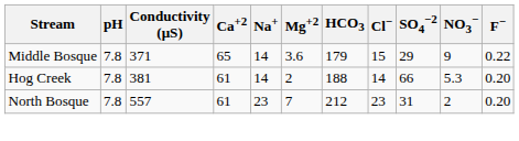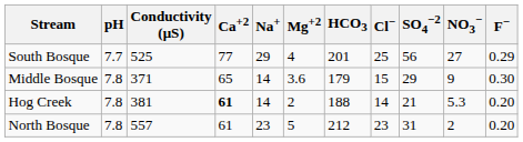 <table class="wikitable">
 <tr>
 <th>Stream</th>
 <th>pH</th>
 <th>Conductivity<br>(μS)</th>
 <th>Ca<sup>+2</sup></th>
 <th>Na<sup>+</sup></th>
 <th>Mg<sup>+2</sup></th>
 <th>HCO<sub>3</sub></th>
 <th>Cl<sup>−</sup></th>
 <th>SO<sub>4</sub><sup>−2</sup></th>
 <th>NO<sub>3</sub><sup>−</sup></th>
 <th>F<sup>−</sup></th>
 </tr>
 <tr>
+<td>South Bosque</td>
+<td>7.7</td>
+<td>525</td>
+<td>77</td>
+<td>29</td>
+<td>4</td>
+<td>201</td>
+<td>25</td>
+<td>56</td>
+<td>27</td>
+<td>0.29</td>
+</tr>
+<tr>
 <td>Middle Bosque</td>
 <td>7.8</td>
 <td>371</td>
 <td>65</td>
 <td>14</td>
 <td>3.6</td>
 <td>179</td>
 <td>15</td>
 <td>29</td>
 <td>9</td>
-<td>0.22</td>
+<td>0.30</td>
 </tr>
 <tr>
 <td>Hog Creek</td>
 <td>7.8</td>
 <td>381</td>
-<td>61</td>
+<td><strong>61</strong></td>
 <td>14</td>
 <td>2</td>
 <td>188</td>
 <td>14</td>
-<td>66</td>
+<td>21</td>
 <td>5.3</td>
 <td>0.20</td>
 </tr>
 <tr>
 <td>North Bosque</td>
 <td>7.8</td>
 <td>557</td>
 <td>61</td>
 <td>23</td>
-<td>7</td>
+<td>5</td>
 <td>212</td>
 <td>23</td>
 <td>31</td>
 <td>2</td>
 <td>0.20</td>
 </tr>
 </table>
